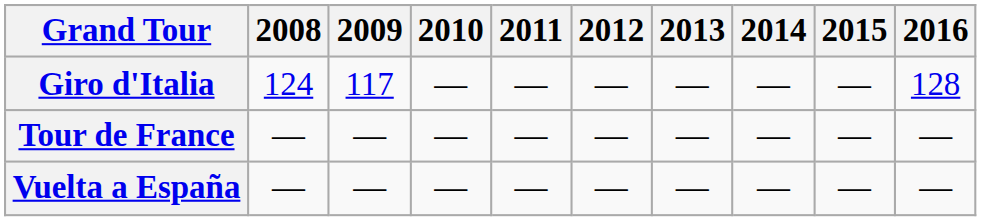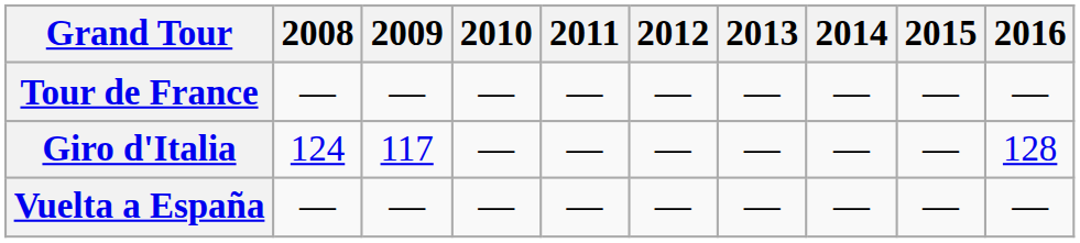 <table class="wikitable plainrowheaders">
 <tr>
 <th scope="col"><a href='#'>Grand Tour</a></th>
 <th scope="col">2008</th>
 <th scope="col">2009</th>
 <th scope="col">2010</th>
 <th scope="col">2011</th>
 <th scope="col">2012</th>
 <th scope="col">2013</th>
 <th scope="col">2014</th>
 <th scope="col">2015</th>
 <th scope="col">2016</th>
 </tr>
 <tr style="text-align:center;">
+<th scope="row"> <a href='#'>Tour de France</a></th>
+<td style="text-align:center;">—</td>
+<td style="text-align:center;">—</td>
+<td style="text-align:center;">—</td>
+<td style="text-align:center;">—</td>
+<td style="text-align:center;">—</td>
+<td style="text-align:center;">—</td>
+<td style="text-align:center;">—</td>
+<td style="text-align:center;">—</td>
+<td style="text-align:center;">—</td>
+</tr>
+<tr style="text-align:center;">
 <th scope="row"> <a href='#'>Giro d'Italia</a></th>
 <td style="text-align:center;"><a href='#'>124</a></td>
 <td style="text-align:center;"><a href='#'>117</a></td>
 <td style="text-align:center;">—</td>
 <td style="text-align:center;">—</td>
 <td style="text-align:center;">—</td>
 <td style="text-align:center;">—</td>
 <td style="text-align:center;">—</td>
 <td style="text-align:center;">—</td>
 <td style="text-align:center;"><a href='#'>128</a></td>
-</tr>
-<tr style="text-align:center;">
-<th scope="row"> <a href='#'>Tour de France</a></th>
-<td style="text-align:center;">—</td>
-<td style="text-align:center;">—</td>
-<td style="text-align:center;">—</td>
-<td style="text-align:center;">—</td>
-<td style="text-align:center;">—</td>
-<td style="text-align:center;">—</td>
-<td style="text-align:center;">—</td>
-<td style="text-align:center;">—</td>
-<td style="text-align:center;">—</td>
 </tr>
 <tr style="text-align:center;">
 <th scope="row"> <a href='#'>Vuelta a España</a></th>
 <td style="text-align:center;">—</td>
 <td style="text-align:center;">—</td>
 <td style="text-align:center;">—</td>
 <td style="text-align:center;">—</td>
 <td style="text-align:center;">—</td>
 <td style="text-align:center;">—</td>
 <td style="text-align:center;">—</td>
 <td style="text-align:center;">—</td>
 <td style="text-align:center;">—</td>
 </tr>
 </table>
